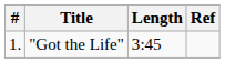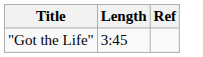 <table class="wikitable">
 <tr>
-<th>#</th>
 <th>Title</th>
 <th>Length</th>
 <th>Ref</th>
 </tr>
 <tr>
-<td>1.</td>
 <td>"Got the Life"</td>
 <td>3:45</td>
 <td rowspan="1"></td>
 </tr>
 </table>
